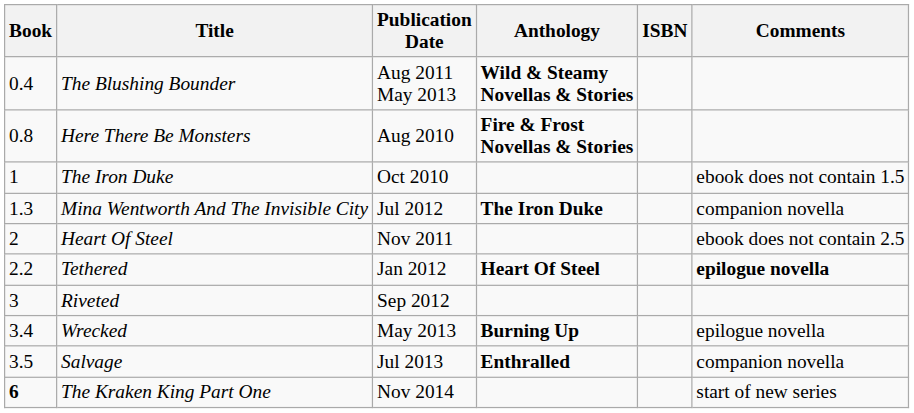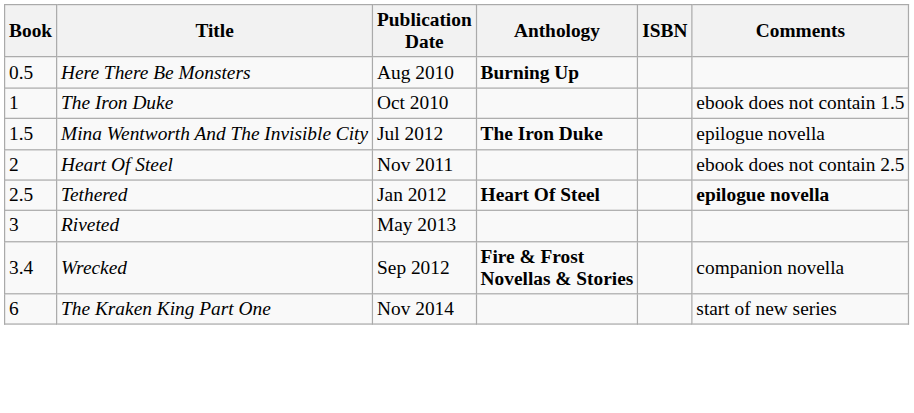 <table class="wikitable">
 <tr>
 <th>Book<br></th>
 <th>Title</th>
 <th>Publication<br>Date</th>
 <th>Anthology</th>
 <th>ISBN</th>
 <th>Comments</th>
 </tr>
 <tr>
-<td>0.4</td>
-<td><em>The Blushing Bounder</em></td>
-<td>Aug 2011<br>May 2013</td>
-<td><strong>Wild & Steamy</strong><br><strong>Novellas & Stories</strong></td>
-<td></td>
-<td></td>
-</tr>
-<tr>
-<td>0.8</td>
+<td>0.5</td>
 <td><em>Here There Be Monsters</em></td>
 <td>Aug 2010</td>
-<td><strong>Fire & Frost</strong><br><strong>Novellas & Stories</strong></td>
+<td><strong>Burning Up</strong></td>
 <td></td>
 <td></td>
 </tr>
 <tr>
 <td>1</td>
 <td><em>The Iron Duke</em></td>
 <td>Oct 2010</td>
 <td></td>
 <td></td>
 <td>ebook does not contain 1.5</td>
 </tr>
 <tr>
-<td>1.3</td>
+<td>1.5</td>
 <td><em>Mina Wentworth And The Invisible City</em></td>
 <td>Jul 2012</td>
 <td><strong>The Iron Duke</strong></td>
 <td></td>
-<td>companion novella</td>
+<td>epilogue novella</td>
 </tr>
 <tr>
 <td>2</td>
 <td><em>Heart Of Steel</em></td>
 <td>Nov 2011</td>
 <td></td>
 <td></td>
 <td>ebook does not contain 2.5</td>
 </tr>
 <tr>
-<td>2.2</td>
+<td>2.5</td>
 <td><em>Tethered</em></td>
 <td>Jan 2012</td>
 <td><strong>Heart Of Steel</strong></td>
 <td></td>
 <td><strong>epilogue novella</strong></td>
 </tr>
 <tr>
 <td>3</td>
 <td><em>Riveted</em></td>
-<td>Sep 2012</td>
+<td>May 2013</td>
 <td></td>
 <td></td>
 <td></td>
 </tr>
 <tr>
 <td>3.4</td>
 <td><em>Wrecked</em></td>
-<td>May 2013</td>
-<td><strong>Burning Up</strong></td>
-<td></td>
-<td>epilogue novella</td>
-</tr>
-<tr>
-<td>3.5</td>
-<td><em>Salvage</em></td>
-<td>Jul 2013</td>
-<td><strong>Enthralled</strong></td>
+<td>Sep 2012</td>
+<td><strong>Fire & Frost</strong><br><strong>Novellas & Stories</strong></td>
 <td></td>
 <td>companion novella</td>
 </tr>
 <tr>
-<td><strong>6</strong></td>
+<td>6</td>
 <td><em>The Kraken King Part One</em></td>
 <td>Nov 2014</td>
 <td></td>
 <td></td>
 <td>start of new series</td>
 </tr>
 </table>
